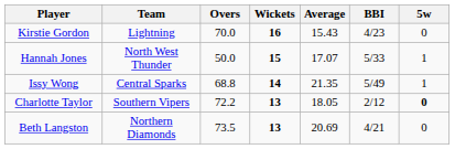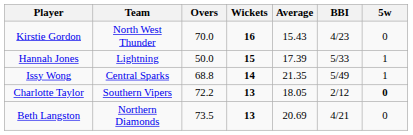 <table class="wikitable" style="text-align:center">
 <tr>
 <th width=125>Player</th>
 <th width=125>Team</th>
 <th width=60>Overs</th>
 <th width=60>Wickets</th>
 <th width=60>Average</th>
 <th width=60>BBI</th>
 <th width=60>5w</th>
 </tr>
 <tr>
 <td><a href='#'>Kirstie Gordon</a></td>
-<td><a href='#'>Lightning</a></td>
+<td><a href='#'>North West Thunder</a></td>
 <td>70.0</td>
 <td><strong>16</strong></td>
 <td>15.43</td>
 <td>4/23</td>
 <td>0</td>
 </tr>
 <tr>
 <td><a href='#'>Hannah Jones</a></td>
-<td><a href='#'>North West Thunder</a></td>
+<td><a href='#'>Lightning</a></td>
 <td>50.0</td>
 <td><strong>15</strong></td>
-<td>17.07</td>
+<td>17.39</td>
 <td>5/33</td>
 <td>1</td>
 </tr>
 <tr>
 <td><a href='#'>Issy Wong</a></td>
 <td><a href='#'>Central Sparks</a></td>
 <td>68.8</td>
 <td><strong>14</strong></td>
 <td>21.35</td>
 <td>5/49</td>
 <td>1</td>
 </tr>
 <tr>
 <td><a href='#'>Charlotte Taylor</a></td>
 <td><a href='#'>Southern Vipers</a></td>
 <td>72.2</td>
 <td><strong>13</strong></td>
 <td>18.05</td>
 <td>2/12</td>
 <td><strong>0</strong></td>
 </tr>
 <tr>
 <td><a href='#'>Beth Langston</a></td>
 <td><a href='#'>Northern Diamonds</a></td>
 <td>73.5</td>
 <td><strong>13</strong></td>
 <td>20.69</td>
 <td>4/21</td>
 <td>0</td>
 </tr>
 </table>
